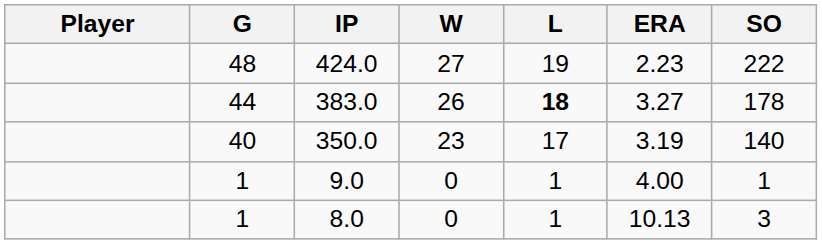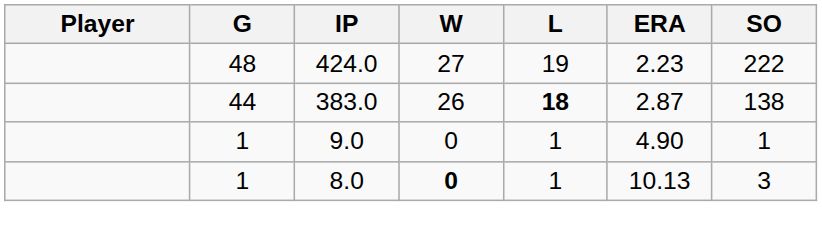 <table class="wikitable sortable">
 <tr>
 <th bgcolor="#DDDDFF" width="16%">Player</th>
 <th bgcolor="#DDDDFF" width="9%">G</th>
 <th bgcolor="#DDDDFF" width="9%">IP</th>
 <th bgcolor="#DDDDFF" width="9%">W</th>
 <th bgcolor="#DDDDFF" width="9%">L</th>
 <th bgcolor="#DDDDFF" width="9%">ERA</th>
 <th bgcolor="#DDDDFF" width="9%">SO</th>
 </tr>
 <tr align="center">
 <td></td>
 <td>48</td>
 <td>424.0</td>
 <td>27</td>
 <td>19</td>
 <td>2.23</td>
 <td>222</td>
 </tr>
 <tr align="center">
 <td></td>
 <td>44</td>
 <td>383.0</td>
 <td>26</td>
 <td><strong>18</strong></td>
-<td>3.27</td>
-<td>178</td>
-</tr>
-<tr align="center">
-<td></td>
-<td>40</td>
-<td>350.0</td>
-<td>23</td>
-<td>17</td>
-<td>3.19</td>
-<td>140</td>
+<td>2.87</td>
+<td>138</td>
 </tr>
 <tr align="center">
 <td></td>
 <td>1</td>
 <td>9.0</td>
 <td>0</td>
 <td>1</td>
-<td>4.00</td>
+<td>4.90</td>
 <td>1</td>
 </tr>
 <tr align="center">
 <td></td>
 <td>1</td>
 <td>8.0</td>
-<td>0</td>
+<td><strong>0</strong></td>
 <td>1</td>
 <td>10.13</td>
 <td>3</td>
 </tr>
 </table>
